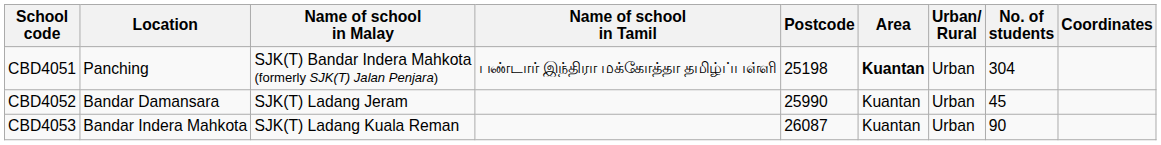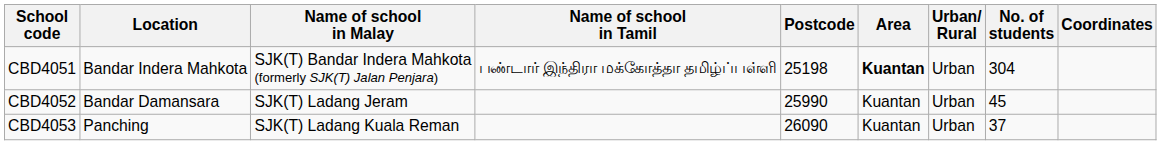 <table class="wikitable sortable">
 <tr>
 <th>School<br>code</th>
 <th>Location</th>
 <th>Name of school<br>in Malay</th>
 <th>Name of school<br>in Tamil</th>
 <th>Postcode</th>
 <th>Area</th>
 <th>Urban/<br>Rural</th>
 <th>No. of<br>students</th>
 <th>Coordinates</th>
 </tr>
 <tr>
 <td>CBD4051</td>
-<td>Panching</td>
+<td>Bandar Indera Mahkota</td>
 <td>SJK(T) Bandar Indera Mahkota<br><small>(formerly <em>SJK(T) Jalan Penjara</em>)</small></td>
 <td>பண்டார் இந்திரா மக்கோத்தா தமிழ்ப்பள்ளி</td>
 <td>25198</td>
 <td><strong>Kuantan</strong></td>
 <td>Urban</td>
 <td>304</td>
 <td></td>
 </tr>
 <tr>
 <td>CBD4052</td>
 <td>Bandar Damansara</td>
 <td>SJK(T) Ladang Jeram</td>
 <td></td>
 <td>25990</td>
 <td>Kuantan</td>
 <td>Urban</td>
 <td>45</td>
 <td></td>
 </tr>
 <tr>
 <td>CBD4053</td>
-<td>Bandar Indera Mahkota</td>
+<td>Panching</td>
 <td>SJK(T) Ladang Kuala Reman</td>
 <td></td>
-<td>26087</td>
+<td>26090</td>
 <td>Kuantan</td>
 <td>Urban</td>
-<td>90</td>
+<td>37</td>
 <td></td>
 </tr>
 </table>
